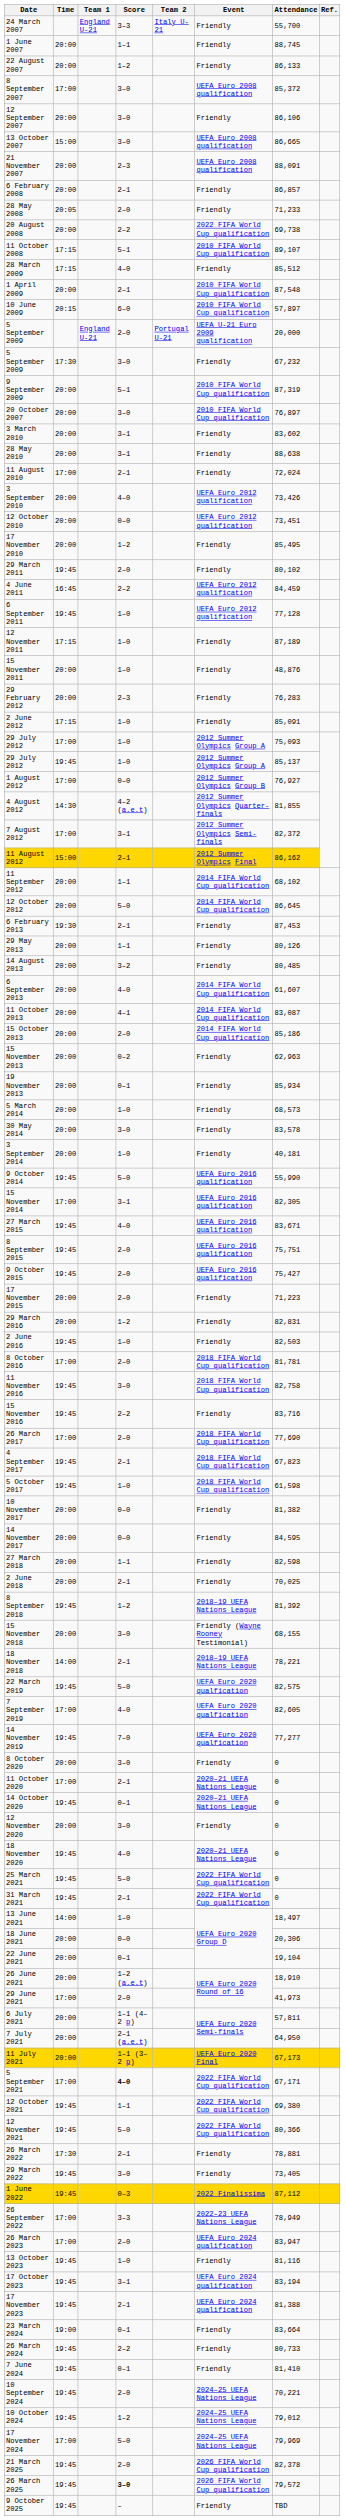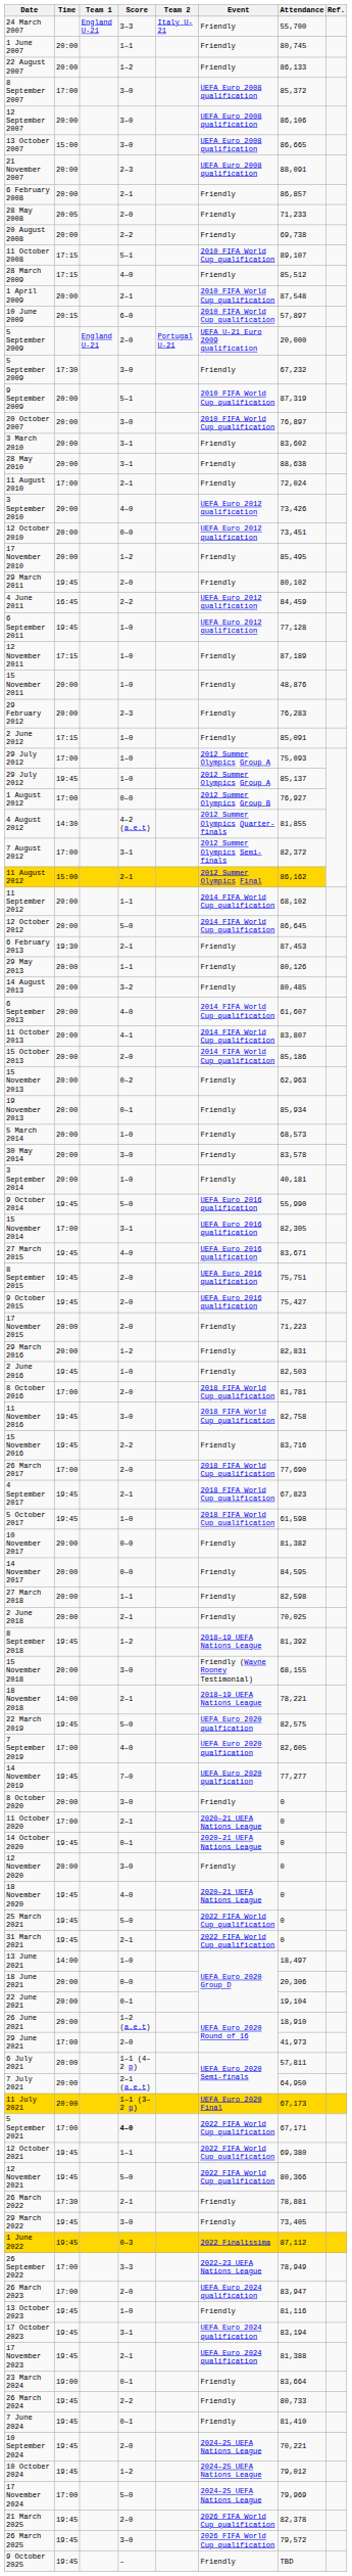 <table class="wikitable">
 <tr>
 <th>Date</th>
 <th>Time</th>
 <th>Team 1</th>
 <th>Score</th>
 <th>Team 2</th>
 <th>Event</th>
 <th>Attendance</th>
 <th>Ref.</th>
 </tr>
 <tr>
 <td>24 March 2007</td>
 <td></td>
 <td> <a href='#'>England U-21</a></td>
 <td>3–3</td>
 <td> <a href='#'>Italy U-21</a></td>
 <td>Friendly</td>
 <td>55,700</td>
 <td></td>
 </tr>
 <tr>
 <td>1 June 2007</td>
 <td>20:00</td>
 <td></td>
 <td>1–1</td>
 <td></td>
 <td>Friendly</td>
-<td>88,745</td>
+<td>80,745</td>
 <td></td>
 </tr>
 <tr>
 <td>22 August 2007</td>
 <td>20:00</td>
 <td></td>
 <td>1–2</td>
 <td></td>
 <td>Friendly</td>
 <td>86,133</td>
 <td></td>
 </tr>
 <tr>
 <td>8 September 2007</td>
 <td>17:00</td>
 <td></td>
 <td>3–0</td>
 <td></td>
 <td><a href='#'>UEFA Euro 2008 qualification</a></td>
 <td>85,372</td>
 <td></td>
 </tr>
 <tr>
 <td>12 September 2007</td>
 <td>20:00</td>
 <td></td>
 <td>3–0</td>
 <td></td>
-<td>Friendly</td>
+<td><a href='#'>UEFA Euro 2008 qualification</a></td>
 <td>86,106</td>
 <td></td>
 </tr>
 <tr>
 <td>13 October 2007</td>
 <td>15:00</td>
 <td></td>
 <td>3–0</td>
 <td></td>
 <td><a href='#'>UEFA Euro 2008 qualification</a></td>
 <td>86,665</td>
 <td></td>
 </tr>
 <tr>
 <td>21 November 2007</td>
 <td>20:00</td>
 <td></td>
 <td>2–3</td>
 <td></td>
 <td><a href='#'>UEFA Euro 2008 qualification</a></td>
 <td>88,091</td>
 <td></td>
 </tr>
 <tr>
 <td>6 February 2008</td>
 <td>20:00</td>
 <td></td>
 <td>2–1</td>
 <td></td>
 <td>Friendly</td>
 <td>86,857</td>
 <td></td>
 </tr>
 <tr>
 <td>28 May 2008</td>
 <td>20:05</td>
 <td></td>
 <td>2–0</td>
 <td></td>
 <td>Friendly</td>
 <td>71,233</td>
 <td></td>
 </tr>
 <tr>
 <td>20 August 2008</td>
 <td>20:00</td>
 <td></td>
 <td>2–2</td>
 <td></td>
-<td><a href='#'>2022 FIFA World Cup qualification</a></td>
+<td>Friendly</td>
 <td>69,738</td>
 <td></td>
 </tr>
 <tr>
 <td>11 October 2008</td>
 <td>17:15</td>
 <td></td>
 <td>5–1</td>
 <td></td>
 <td><a href='#'>2010 FIFA World Cup qualification</a></td>
 <td>89,107</td>
 <td></td>
 </tr>
 <tr>
 <td>28 March 2009</td>
 <td>17:15</td>
 <td></td>
 <td>4–0</td>
 <td></td>
 <td>Friendly</td>
 <td>85,512</td>
 <td></td>
 </tr>
 <tr>
 <td>1 April 2009</td>
 <td>20:00</td>
 <td></td>
 <td>2–1</td>
 <td></td>
 <td><a href='#'>2010 FIFA World Cup qualification</a></td>
 <td>87,548</td>
 <td></td>
 </tr>
 <tr>
 <td>10 June 2009</td>
 <td>20:15</td>
 <td></td>
 <td>6–0</td>
 <td></td>
 <td><a href='#'>2010 FIFA World Cup qualification</a></td>
 <td>57,897</td>
 <td></td>
 </tr>
 <tr>
 <td>5 September 2009</td>
 <td></td>
 <td> <a href='#'>England U-21</a></td>
 <td>2–0</td>
 <td> <a href='#'>Portugal U-21</a></td>
 <td><a href='#'>UEFA U-21 Euro 2009 qualification</a></td>
 <td>20,000</td>
 <td></td>
 </tr>
 <tr>
 <td>5 September 2009</td>
 <td>17:30</td>
 <td></td>
 <td>3–0</td>
 <td></td>
 <td>Friendly</td>
 <td>67,232</td>
 <td></td>
 </tr>
 <tr>
 <td>9 September 2009</td>
 <td>20:00</td>
 <td></td>
 <td>5–1</td>
 <td></td>
 <td><a href='#'>2010 FIFA World Cup qualification</a></td>
 <td>87,319</td>
 <td></td>
 </tr>
 <tr>
 <td>20 October 2007</td>
 <td>20:00</td>
 <td></td>
 <td>3–0</td>
 <td></td>
 <td><a href='#'>2010 FIFA World Cup qualification</a></td>
 <td>76,897</td>
 <td></td>
 </tr>
 <tr>
 <td>3 March 2010</td>
 <td>20:00</td>
 <td></td>
 <td>3–1</td>
 <td></td>
 <td>Friendly</td>
 <td>83,602</td>
 <td></td>
 </tr>
 <tr>
 <td>28 May 2010</td>
 <td>20:00</td>
 <td></td>
 <td>3–1</td>
 <td></td>
 <td>Friendly</td>
 <td>88,638</td>
 <td></td>
 </tr>
 <tr>
 <td>11 August 2010</td>
 <td>17:00</td>
 <td></td>
 <td>2–1</td>
 <td></td>
 <td>Friendly</td>
 <td>72,024</td>
 <td></td>
 </tr>
 <tr>
 <td>3 September 2010</td>
 <td>20:00</td>
 <td></td>
 <td>4–0</td>
 <td></td>
 <td><a href='#'>UEFA Euro 2012 qualification</a></td>
 <td>73,426</td>
 <td></td>
 </tr>
 <tr>
 <td>12 October 2010</td>
 <td>20:00</td>
 <td></td>
 <td>0–0</td>
 <td></td>
 <td><a href='#'>UEFA Euro 2012 qualification</a></td>
 <td>73,451</td>
 <td></td>
 </tr>
 <tr>
 <td>17 November 2010</td>
 <td>20:00</td>
 <td></td>
 <td>1–2</td>
 <td></td>
 <td>Friendly</td>
 <td>85,495</td>
 <td></td>
 </tr>
 <tr>
 <td>29 March 2011</td>
 <td>19:45</td>
 <td></td>
 <td>2–0</td>
 <td></td>
 <td>Friendly</td>
 <td>80,102</td>
 <td></td>
 </tr>
 <tr>
 <td>4 June 2011</td>
 <td>16:45</td>
 <td></td>
 <td>2–2</td>
 <td></td>
 <td><a href='#'>UEFA Euro 2012 qualification</a></td>
 <td>84,459</td>
 <td></td>
 </tr>
 <tr>
 <td>6 September 2011</td>
 <td>19:45</td>
 <td></td>
 <td>1–0</td>
 <td></td>
 <td><a href='#'>UEFA Euro 2012 qualification</a></td>
 <td>77,128</td>
 <td></td>
 </tr>
 <tr>
 <td>12 November 2011</td>
 <td>17:15</td>
 <td></td>
 <td>1–0</td>
 <td></td>
 <td>Friendly</td>
 <td>87,189</td>
 <td></td>
 </tr>
 <tr>
 <td>15 November 2011</td>
 <td>20:00</td>
 <td></td>
 <td>1–0</td>
 <td></td>
 <td>Friendly</td>
 <td>48,876</td>
 <td></td>
 </tr>
 <tr>
 <td>29 February 2012</td>
 <td>20:00</td>
 <td></td>
 <td>2–3</td>
 <td></td>
 <td>Friendly</td>
 <td>76,283</td>
 <td></td>
 </tr>
 <tr>
 <td>2 June 2012</td>
 <td>17:15</td>
 <td></td>
 <td>1–0</td>
 <td></td>
 <td>Friendly</td>
 <td>85,091</td>
 <td></td>
 </tr>
 <tr>
 <td>29 July 2012</td>
 <td>17:00</td>
 <td></td>
 <td>1–0</td>
 <td></td>
 <td><a href='#'>2012 Summer Olympics</a> <a href='#'>Group A</a></td>
 <td>75,093</td>
 <td rowspan="6"></td>
 </tr>
 <tr>
 <td>29 July 2012</td>
 <td>19:45</td>
 <td></td>
 <td>1–0</td>
 <td></td>
 <td><a href='#'>2012 Summer Olympics</a> <a href='#'>Group A</a></td>
 <td>85,137</td>
 </tr>
 <tr>
 <td>1 August 2012</td>
 <td>17:00</td>
 <td></td>
 <td>0–0</td>
 <td></td>
 <td><a href='#'>2012 Summer Olympics</a>  <a href='#'>Group B</a></td>
 <td>76,927</td>
 </tr>
 <tr>
 <td>4 August 2012</td>
 <td>14:30</td>
 <td></td>
 <td>4–2 (<a href='#'>a.e.t</a>)</td>
 <td></td>
 <td><a href='#'>2012 Summer Olympics</a>  <a href='#'>Quarter-finals</a></td>
 <td>81,855</td>
 </tr>
 <tr>
 <td>7 August 2012</td>
 <td>17:00</td>
 <td></td>
 <td>3–1</td>
 <td></td>
 <td><a href='#'>2012 Summer Olympics</a>  <a href='#'>Semi-finals</a></td>
 <td>82,372</td>
 </tr>
 <tr bgcolor=gold>
 <td>11 August 2012</td>
 <td>15:00</td>
 <td></td>
 <td>2–1</td>
 <td></td>
 <td><a href='#'>2012 Summer Olympics</a>  <a href='#'>Final</a></td>
 <td>86,162</td>
 </tr>
 <tr>
 <td>11 September 2012</td>
 <td>20:00</td>
 <td></td>
 <td>1–1</td>
 <td></td>
 <td><a href='#'>2014 FIFA World Cup qualification</a></td>
 <td>68,102</td>
 <td></td>
 </tr>
 <tr>
 <td>12 October 2012</td>
 <td>20:00</td>
 <td></td>
 <td>5–0</td>
 <td></td>
 <td><a href='#'>2014 FIFA World Cup qualification</a></td>
 <td>86,645</td>
 <td></td>
 </tr>
 <tr>
 <td>6 February 2013</td>
 <td>19:30</td>
 <td></td>
 <td>2–1</td>
 <td></td>
 <td>Friendly</td>
 <td>87,453</td>
 <td></td>
 </tr>
 <tr>
 <td>29 May 2013</td>
 <td>20:00</td>
 <td></td>
 <td>1–1</td>
 <td></td>
 <td>Friendly</td>
 <td>80,126</td>
 <td></td>
 </tr>
 <tr>
 <td>14 August 2013</td>
 <td>20:00</td>
 <td></td>
 <td>3–2</td>
 <td></td>
 <td>Friendly</td>
 <td>80,485</td>
 <td></td>
 </tr>
 <tr>
 <td>6 September 2013</td>
 <td>20:00</td>
 <td></td>
 <td>4–0</td>
 <td></td>
 <td><a href='#'>2014 FIFA World Cup qualification</a></td>
 <td>61,607</td>
 <td></td>
 </tr>
 <tr>
 <td>11 October 2013</td>
 <td>20:00</td>
 <td></td>
 <td>4–1</td>
 <td></td>
 <td><a href='#'>2014 FIFA World Cup qualification</a></td>
-<td>83,087</td>
+<td>83,807</td>
 <td></td>
 </tr>
 <tr>
 <td>15 October 2013</td>
 <td>20:00</td>
 <td></td>
 <td>2–0</td>
 <td></td>
 <td><a href='#'>2014 FIFA World Cup qualification</a></td>
 <td>85,186</td>
 <td></td>
 </tr>
 <tr>
 <td>15 November 2013</td>
 <td>20:00</td>
 <td></td>
 <td>0–2</td>
 <td></td>
 <td>Friendly</td>
 <td>62,963</td>
 <td></td>
 </tr>
 <tr>
 <td>19 November 2013</td>
 <td>20:00</td>
 <td></td>
 <td>0–1</td>
 <td></td>
 <td>Friendly</td>
 <td>85,934</td>
 <td></td>
 </tr>
 <tr>
 <td>5 March 2014</td>
 <td>20:00</td>
 <td></td>
 <td>1–0</td>
 <td></td>
 <td>Friendly</td>
 <td>68,573</td>
 <td></td>
 </tr>
 <tr>
 <td>30 May 2014</td>
 <td>20:00</td>
 <td></td>
 <td>3–0</td>
 <td></td>
 <td>Friendly</td>
 <td>83,578</td>
 <td></td>
 </tr>
 <tr>
 <td>3 September 2014</td>
 <td>20:00</td>
 <td></td>
 <td>1–0</td>
 <td></td>
 <td>Friendly</td>
 <td>40,181</td>
 <td></td>
 </tr>
 <tr>
 <td>9 October 2014</td>
 <td>19:45</td>
 <td></td>
 <td>5–0</td>
 <td></td>
 <td><a href='#'>UEFA Euro 2016 qualification</a></td>
 <td>55,990</td>
 <td></td>
 </tr>
 <tr>
 <td>15 November 2014</td>
 <td>17:00</td>
 <td></td>
 <td>3–1</td>
 <td></td>
 <td><a href='#'>UEFA Euro 2016 qualification</a></td>
 <td>82,305</td>
 <td></td>
 </tr>
 <tr>
 <td>27 March 2015</td>
 <td>19:45</td>
 <td></td>
 <td>4–0</td>
 <td></td>
 <td><a href='#'>UEFA Euro 2016 qualification</a></td>
 <td>83,671</td>
 <td></td>
 </tr>
 <tr>
 <td>8 September 2015</td>
 <td>19:45</td>
 <td></td>
 <td>2–0</td>
 <td></td>
 <td><a href='#'>UEFA Euro 2016 qualification</a></td>
 <td>75,751</td>
 <td></td>
 </tr>
 <tr>
 <td>9 October 2015</td>
 <td>19:45</td>
 <td></td>
 <td>2–0</td>
 <td></td>
 <td><a href='#'>UEFA Euro 2016 qualification</a></td>
 <td>75,427</td>
 <td></td>
 </tr>
 <tr>
 <td>17 November 2015</td>
 <td>20:00</td>
 <td></td>
 <td>2–0</td>
 <td></td>
 <td>Friendly</td>
 <td>71,223</td>
 <td></td>
 </tr>
 <tr>
 <td>29 March 2016</td>
 <td>20:00</td>
 <td></td>
 <td>1–2</td>
 <td></td>
 <td>Friendly</td>
 <td>82,831</td>
 <td></td>
 </tr>
 <tr>
 <td>2 June 2016</td>
 <td>19:45</td>
 <td></td>
 <td>1–0</td>
 <td></td>
 <td>Friendly</td>
 <td>82,503</td>
 <td></td>
 </tr>
 <tr>
 <td>8 October 2016</td>
 <td>17:00</td>
 <td></td>
 <td>2–0</td>
 <td></td>
 <td><a href='#'>2018 FIFA World Cup qualification</a></td>
 <td>81,781</td>
 <td></td>
 </tr>
 <tr>
 <td>11 November 2016</td>
 <td>19:45</td>
 <td></td>
 <td>3–0</td>
 <td></td>
 <td><a href='#'>2018 FIFA World Cup qualification</a></td>
 <td>82,758</td>
 <td></td>
 </tr>
 <tr>
 <td>15 November 2016</td>
 <td>19:45</td>
 <td></td>
 <td>2–2</td>
 <td></td>
 <td>Friendly</td>
 <td>83,716</td>
 <td></td>
 </tr>
 <tr>
 <td>26 March 2017</td>
 <td>17:00</td>
 <td></td>
 <td>2–0</td>
 <td></td>
 <td><a href='#'>2018 FIFA World Cup qualification</a></td>
 <td>77,690</td>
 <td></td>
 </tr>
 <tr>
 <td>4 September 2017</td>
 <td>19:45</td>
 <td></td>
 <td>2–1</td>
 <td></td>
 <td><a href='#'>2018 FIFA World Cup qualification</a></td>
 <td>67,823</td>
 <td></td>
 </tr>
 <tr>
 <td>5 October 2017</td>
 <td>19:45</td>
 <td></td>
 <td>1–0</td>
 <td></td>
 <td><a href='#'>2018 FIFA World Cup qualification</a></td>
 <td>61,598</td>
 <td></td>
 </tr>
 <tr>
 <td>10 November 2017</td>
 <td>20:00</td>
 <td></td>
 <td>0–0</td>
 <td></td>
 <td>Friendly</td>
 <td>81,382</td>
 <td></td>
 </tr>
 <tr>
 <td>14 November 2017</td>
 <td>20:00</td>
 <td></td>
 <td>0–0</td>
 <td></td>
 <td>Friendly</td>
 <td>84,595</td>
 <td></td>
 </tr>
 <tr>
 <td>27 March 2018</td>
 <td>20:00</td>
 <td></td>
 <td>1–1</td>
 <td></td>
 <td>Friendly</td>
 <td>82,598</td>
 <td></td>
 </tr>
 <tr>
 <td>2 June 2018</td>
 <td>20:00</td>
 <td></td>
 <td>2–1</td>
 <td></td>
 <td>Friendly</td>
 <td>70,025</td>
 <td></td>
 </tr>
 <tr>
 <td>8 September 2018</td>
 <td>19:45</td>
 <td></td>
 <td>1–2</td>
 <td></td>
 <td><a href='#'>2018–19 UEFA Nations League</a></td>
 <td>81,392</td>
 <td></td>
 </tr>
 <tr>
 <td>15 November 2018</td>
 <td>20:00</td>
 <td></td>
 <td>3–0</td>
 <td></td>
 <td>Friendly (<a href='#'>Wayne Rooney</a> Testimonial)</td>
 <td>68,155</td>
 <td></td>
 </tr>
 <tr>
 <td>18 November 2018</td>
 <td>14:00</td>
 <td></td>
 <td>2–1</td>
 <td></td>
 <td><a href='#'>2018–19 UEFA Nations League</a></td>
 <td>78,221</td>
 <td></td>
 </tr>
 <tr>
 <td>22 March 2019</td>
 <td>19:45</td>
 <td></td>
 <td>5–0</td>
 <td></td>
 <td><a href='#'>UEFA Euro 2020 qualfication</a></td>
 <td>82,575</td>
 <td></td>
 </tr>
 <tr>
 <td>7 September 2019</td>
 <td>17:00</td>
 <td></td>
 <td>4–0</td>
 <td></td>
 <td><a href='#'>UEFA Euro 2020 qualfication</a></td>
 <td>82,605</td>
 <td></td>
 </tr>
 <tr>
 <td>14 November 2019</td>
 <td>19:45</td>
 <td></td>
 <td>7–0</td>
 <td></td>
 <td><a href='#'>UEFA Euro 2020 qualfication</a></td>
 <td>77,277</td>
 <td></td>
 </tr>
 <tr>
 <td>8 October 2020</td>
 <td>20:00</td>
 <td></td>
 <td>3–0</td>
 <td></td>
 <td>Friendly</td>
 <td>0</td>
 <td></td>
 </tr>
 <tr>
 <td>11 October 2020</td>
 <td>17:00</td>
 <td></td>
 <td>2–1</td>
 <td></td>
 <td><a href='#'>2020–21 UEFA Nations League</a></td>
 <td>0</td>
 <td></td>
 </tr>
 <tr>
 <td>14 October 2020</td>
 <td>19:45</td>
 <td></td>
 <td>0–1</td>
 <td></td>
 <td><a href='#'>2020–21 UEFA Nations League</a></td>
 <td>0</td>
 <td></td>
 </tr>
 <tr>
 <td>12 November 2020</td>
 <td>20:00</td>
 <td></td>
 <td>3–0</td>
 <td></td>
 <td>Friendly</td>
 <td>0</td>
 <td></td>
 </tr>
 <tr>
 <td>18 November 2020</td>
 <td>19:45</td>
 <td></td>
 <td>4–0</td>
 <td></td>
 <td><a href='#'>2020–21 UEFA Nations League</a></td>
 <td>0</td>
 <td></td>
 </tr>
 <tr>
 <td>25 March 2021</td>
 <td>19:45</td>
 <td></td>
 <td>5–0</td>
 <td></td>
 <td><a href='#'>2022 FIFA World Cup qualification</a></td>
 <td>0</td>
 <td></td>
 </tr>
 <tr>
 <td>31 March 2021</td>
 <td>19:45</td>
 <td></td>
 <td>2–1</td>
 <td></td>
 <td><a href='#'>2022 FIFA World Cup qualification</a></td>
 <td>0</td>
 <td></td>
 </tr>
 <tr>
 <td>13 June 2021</td>
 <td>14:00</td>
 <td></td>
 <td>1–0</td>
 <td></td>
 <td rowspan=3><a href='#'>UEFA Euro 2020</a> <a href='#'>Group D</a></td>
 <td>18,497</td>
 <td></td>
 </tr>
 <tr>
 <td>18 June 2021</td>
 <td>20:00</td>
 <td></td>
 <td>0–0</td>
 <td></td>
 <td>20,306</td>
 <td></td>
 </tr>
 <tr>
 <td>22 June 2021</td>
 <td>20:00</td>
 <td></td>
 <td>0–1</td>
 <td></td>
 <td>19,104</td>
 <td></td>
 </tr>
 <tr>
 <td>26 June 2021</td>
 <td>20:00</td>
 <td></td>
 <td>1–2 (<a href='#'>a.e.t</a>)</td>
 <td></td>
 <td rowspan=2><a href='#'>UEFA Euro 2020</a> <a href='#'>Round of 16</a></td>
 <td>18,910</td>
 <td></td>
 </tr>
 <tr>
 <td>29 June 2021</td>
 <td>17:00</td>
 <td></td>
 <td>2–0</td>
 <td></td>
 <td>41,973</td>
 <td></td>
 </tr>
 <tr>
 <td>6 July 2021</td>
 <td>20:00</td>
 <td></td>
 <td>1–1 (4–2 <a href='#'>p</a>)</td>
 <td></td>
 <td rowspan=2><a href='#'>UEFA Euro 2020</a> <a href='#'>Semi-finals</a></td>
 <td>57,811</td>
 <td></td>
 </tr>
 <tr>
 <td>7 July 2021</td>
 <td>20:00</td>
 <td></td>
 <td>2–1 (<a href='#'>a.e.t</a>)</td>
 <td></td>
 <td>64,950</td>
 <td></td>
 </tr>
 <tr bgcolor=gold>
 <td>11 July 2021</td>
 <td>20:00</td>
 <td></td>
 <td>1–1 (3–2 <a href='#'>p</a>)</td>
 <td></td>
 <td><a href='#'>UEFA Euro 2020</a> <a href='#'>Final</a></td>
 <td>67,173</td>
 <td></td>
 </tr>
 <tr>
 <td>5 September 2021</td>
 <td>17:00</td>
 <td></td>
 <td><strong>4–0</strong></td>
 <td></td>
 <td><a href='#'>2022 FIFA World Cup qualification</a></td>
 <td>67,171</td>
 <td></td>
 </tr>
 <tr>
 <td>12 October 2021</td>
 <td>19:45</td>
 <td></td>
 <td>1–1</td>
 <td></td>
 <td><a href='#'>2022 FIFA World Cup qualification</a></td>
 <td>69,380</td>
 <td></td>
 </tr>
 <tr>
 <td>12 November 2021</td>
 <td>19:45</td>
 <td></td>
 <td>5–0</td>
 <td></td>
 <td><a href='#'>2022 FIFA World Cup qualification</a></td>
 <td>80,366</td>
 <td></td>
 </tr>
 <tr>
 <td>26 March 2022</td>
 <td>17:30</td>
 <td></td>
 <td>2–1</td>
 <td></td>
 <td>Friendly</td>
 <td>78,881</td>
 <td></td>
 </tr>
 <tr>
 <td>29 March 2022</td>
 <td>19:45</td>
 <td></td>
 <td>3–0</td>
 <td></td>
 <td>Friendly</td>
 <td>73,405</td>
 <td></td>
 </tr>
 <tr bgcolor=gold>
 <td>1 June 2022</td>
 <td>19:45</td>
 <td></td>
 <td>0–3</td>
 <td></td>
 <td><a href='#'>2022 Finalissima</a></td>
 <td>87,112</td>
 <td></td>
 </tr>
 <tr>
 <td>26 September 2022</td>
 <td>17:00</td>
 <td></td>
 <td>3–3</td>
 <td></td>
 <td><a href='#'>2022–23 UEFA Nations League</a></td>
 <td>78,949</td>
 <td></td>
 </tr>
 <tr>
 <td>26 March 2023</td>
 <td>17:00</td>
 <td></td>
 <td>2–0</td>
 <td></td>
 <td><a href='#'>UEFA Euro 2024 qualification</a></td>
 <td>83,947</td>
 <td></td>
 </tr>
 <tr>
 <td>13 October 2023</td>
 <td>19:45</td>
 <td></td>
 <td>1–0</td>
 <td></td>
 <td>Friendly</td>
 <td>81,116</td>
 <td></td>
 </tr>
 <tr>
 <td>17 October 2023</td>
 <td>19:45</td>
 <td></td>
 <td>3–1</td>
 <td></td>
 <td><a href='#'>UEFA Euro 2024 qualification</a></td>
 <td>83,194</td>
 <td></td>
 </tr>
 <tr>
 <td>17 November 2023</td>
 <td>19:45</td>
 <td></td>
 <td>2–1</td>
 <td></td>
 <td><a href='#'>UEFA Euro 2024 qualification</a></td>
 <td>81,388</td>
 <td></td>
 </tr>
 <tr>
 <td>23 March 2024</td>
 <td>19:00</td>
 <td></td>
 <td>0–1</td>
 <td></td>
 <td>Friendly</td>
 <td>83,664</td>
 <td></td>
 </tr>
 <tr>
 <td>26 March 2024</td>
 <td>19:45</td>
 <td></td>
 <td>2–2</td>
 <td></td>
 <td>Friendly</td>
 <td>80,733</td>
 <td></td>
 </tr>
 <tr>
 <td>7 June 2024</td>
 <td>19:45</td>
 <td></td>
 <td>0–1</td>
 <td></td>
 <td>Friendly</td>
 <td>81,410</td>
 <td></td>
 </tr>
 <tr>
 <td>10 September 2024</td>
 <td>19:45</td>
 <td></td>
 <td>2–0</td>
 <td></td>
 <td><a href='#'>2024–25 UEFA Nations League</a></td>
 <td>70,221</td>
 <td></td>
 </tr>
 <tr>
 <td>10 October 2024</td>
 <td>19:45</td>
 <td></td>
 <td>1–2</td>
 <td></td>
 <td><a href='#'>2024–25 UEFA Nations League</a></td>
 <td>79,012</td>
 <td></td>
 </tr>
 <tr>
 <td>17 November 2024</td>
 <td>17:00</td>
 <td></td>
 <td>5–0</td>
 <td></td>
 <td><a href='#'>2024–25 UEFA Nations League</a></td>
 <td>79,969</td>
 <td></td>
 </tr>
 <tr>
 <td>21 March 2025</td>
 <td>19:45</td>
 <td></td>
 <td>2–0</td>
 <td></td>
 <td><a href='#'>2026 FIFA World Cup qualification</a></td>
 <td>82,378</td>
 <td></td>
 </tr>
 <tr>
 <td>26 March 2025</td>
 <td>19:45</td>
 <td></td>
-<td><strong>3–0</strong></td>
+<td>3–0</td>
 <td></td>
 <td><a href='#'>2026 FIFA World Cup qualification</a></td>
 <td>79,572</td>
 <td></td>
 </tr>
 <tr>
 <td>9 October 2025</td>
 <td>19:45</td>
 <td></td>
 <td>–</td>
 <td></td>
 <td>Friendly</td>
 <td>TBD</td>
 <td></td>
 </tr>
 </table>
